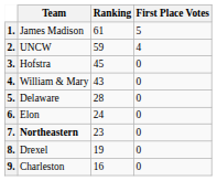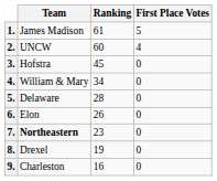 <table class="wikitable" style="white-space:nowrap; font-size:90%;">
 <tr>
 <td ! colspan=1 style="background:white; border-top-style:hidden; border-left-style:hidden;"></td>
 <th>Team</th>
 <th>Ranking</th>
 <th>First Place Votes</th>
 </tr>
 <tr>
 <th>1.</th>
 <td>James Madison</td>
 <td>61</td>
 <td>5</td>
 </tr>
 <tr>
 <th>2.</th>
 <td>UNCW</td>
-<td>59</td>
+<td>60</td>
 <td>4</td>
 </tr>
 <tr>
 <th>3.</th>
 <td>Hofstra</td>
 <td>45</td>
 <td>0</td>
 </tr>
 <tr>
 <th>4.</th>
 <td>William & Mary</td>
-<td>43</td>
+<td>34</td>
 <td>0</td>
 </tr>
 <tr>
 <th>5.</th>
 <td>Delaware</td>
 <td>28</td>
 <td>0</td>
 </tr>
 <tr>
 <th>6.</th>
 <td>Elon</td>
-<td>24</td>
+<td>26</td>
 <td>0</td>
 </tr>
 <tr>
 <th>7.</th>
 <td><strong>Northeastern</strong></td>
 <td>23</td>
 <td>0</td>
 </tr>
 <tr>
 <th>8.</th>
 <td>Drexel</td>
 <td>19</td>
 <td>0</td>
 </tr>
 <tr>
 <th>9.</th>
 <td>Charleston</td>
 <td>16</td>
 <td>0</td>
 </tr>
 </table>
